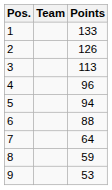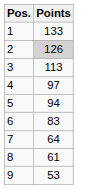 <table class="wikitable sortable">
 <tr>
 <th>Pos.</th>
-<th>Team</th>
 <th>Points</th>
 </tr>
 <tr>
 <td>1</td>
-<td></td>
 <td align=center>133</td>
 </tr>
 <tr>
 <td>2</td>
-<td></td>
-<td align=center>126</td>
+<td align=center style="background: lightgrey;">126</td>
 </tr>
 <tr>
 <td>3</td>
-<td></td>
 <td align=center>113</td>
 </tr>
 <tr>
 <td>4</td>
-<td></td>
-<td align=center>96</td>
+<td align=center>97</td>
 </tr>
 <tr>
 <td>5</td>
-<td></td>
 <td align=center>94</td>
 </tr>
 <tr>
 <td>6</td>
-<td></td>
-<td align=center>88</td>
+<td align=center>83</td>
 </tr>
 <tr>
 <td>7</td>
-<td></td>
 <td align=center>64</td>
 </tr>
 <tr>
 <td>8</td>
-<td></td>
-<td align=center>59</td>
+<td align=center>61</td>
 </tr>
 <tr>
 <td>9</td>
-<td></td>
 <td align=center>53</td>
 </tr>
 </table>
